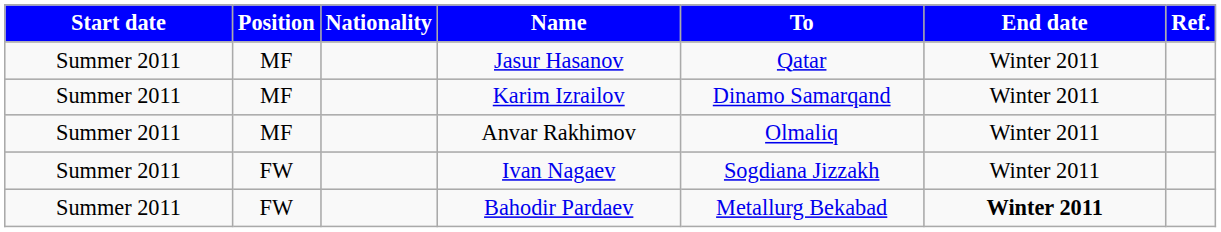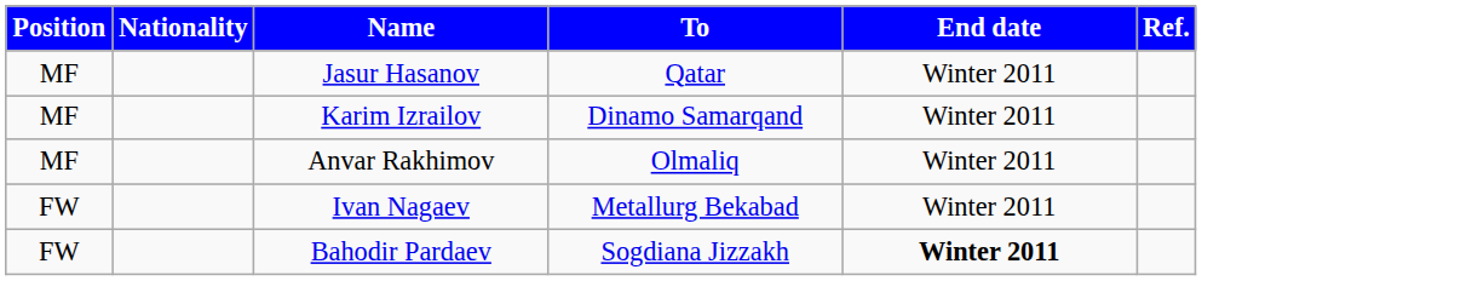 <table class="wikitable"  style="text-align:center; font-size:90%; ">
 <tr>
-<th style="background:#00f; color:white; width:140px;">Start date</th>
 <th style="background:#00f; color:white; width:50px;">Position</th>
 <th style="background:#00f; color:white; width:50px;">Nationality</th>
 <th style="background:#00f; color:white; width:150px;">Name</th>
 <th style="background:#00f; color:white; width:150px;">To</th>
 <th style="background:#00f; color:white; width:150px;">End date</th>
 <th style="background:#00f; color:white; width:25px;">Ref.</th>
 </tr>
 <tr>
-<td>Summer 2011</td>
 <td>MF</td>
 <td></td>
 <td><a href='#'>Jasur Hasanov</a></td>
 <td><a href='#'>Qatar</a></td>
 <td>Winter 2011</td>
 <td></td>
 </tr>
 <tr>
-<td>Summer 2011</td>
 <td>MF</td>
 <td></td>
 <td><a href='#'>Karim Izrailov</a></td>
 <td><a href='#'>Dinamo Samarqand</a></td>
 <td>Winter 2011</td>
 <td></td>
 </tr>
 <tr>
-<td>Summer 2011</td>
 <td>MF</td>
 <td></td>
 <td>Anvar Rakhimov</td>
 <td><a href='#'>Olmaliq</a></td>
 <td>Winter 2011</td>
 <td></td>
 </tr>
 <tr>
-<td>Summer 2011</td>
 <td>FW</td>
 <td></td>
 <td><a href='#'>Ivan Nagaev</a></td>
-<td><a href='#'>Sogdiana Jizzakh</a></td>
+<td><a href='#'>Metallurg Bekabad</a></td>
 <td>Winter 2011</td>
 <td></td>
 </tr>
 <tr>
-<td>Summer 2011</td>
 <td>FW</td>
 <td></td>
 <td><a href='#'>Bahodir Pardaev</a></td>
-<td><a href='#'>Metallurg Bekabad</a></td>
+<td><a href='#'>Sogdiana Jizzakh</a></td>
 <td><strong>Winter 2011</strong></td>
 <td></td>
 </tr>
 </table>
